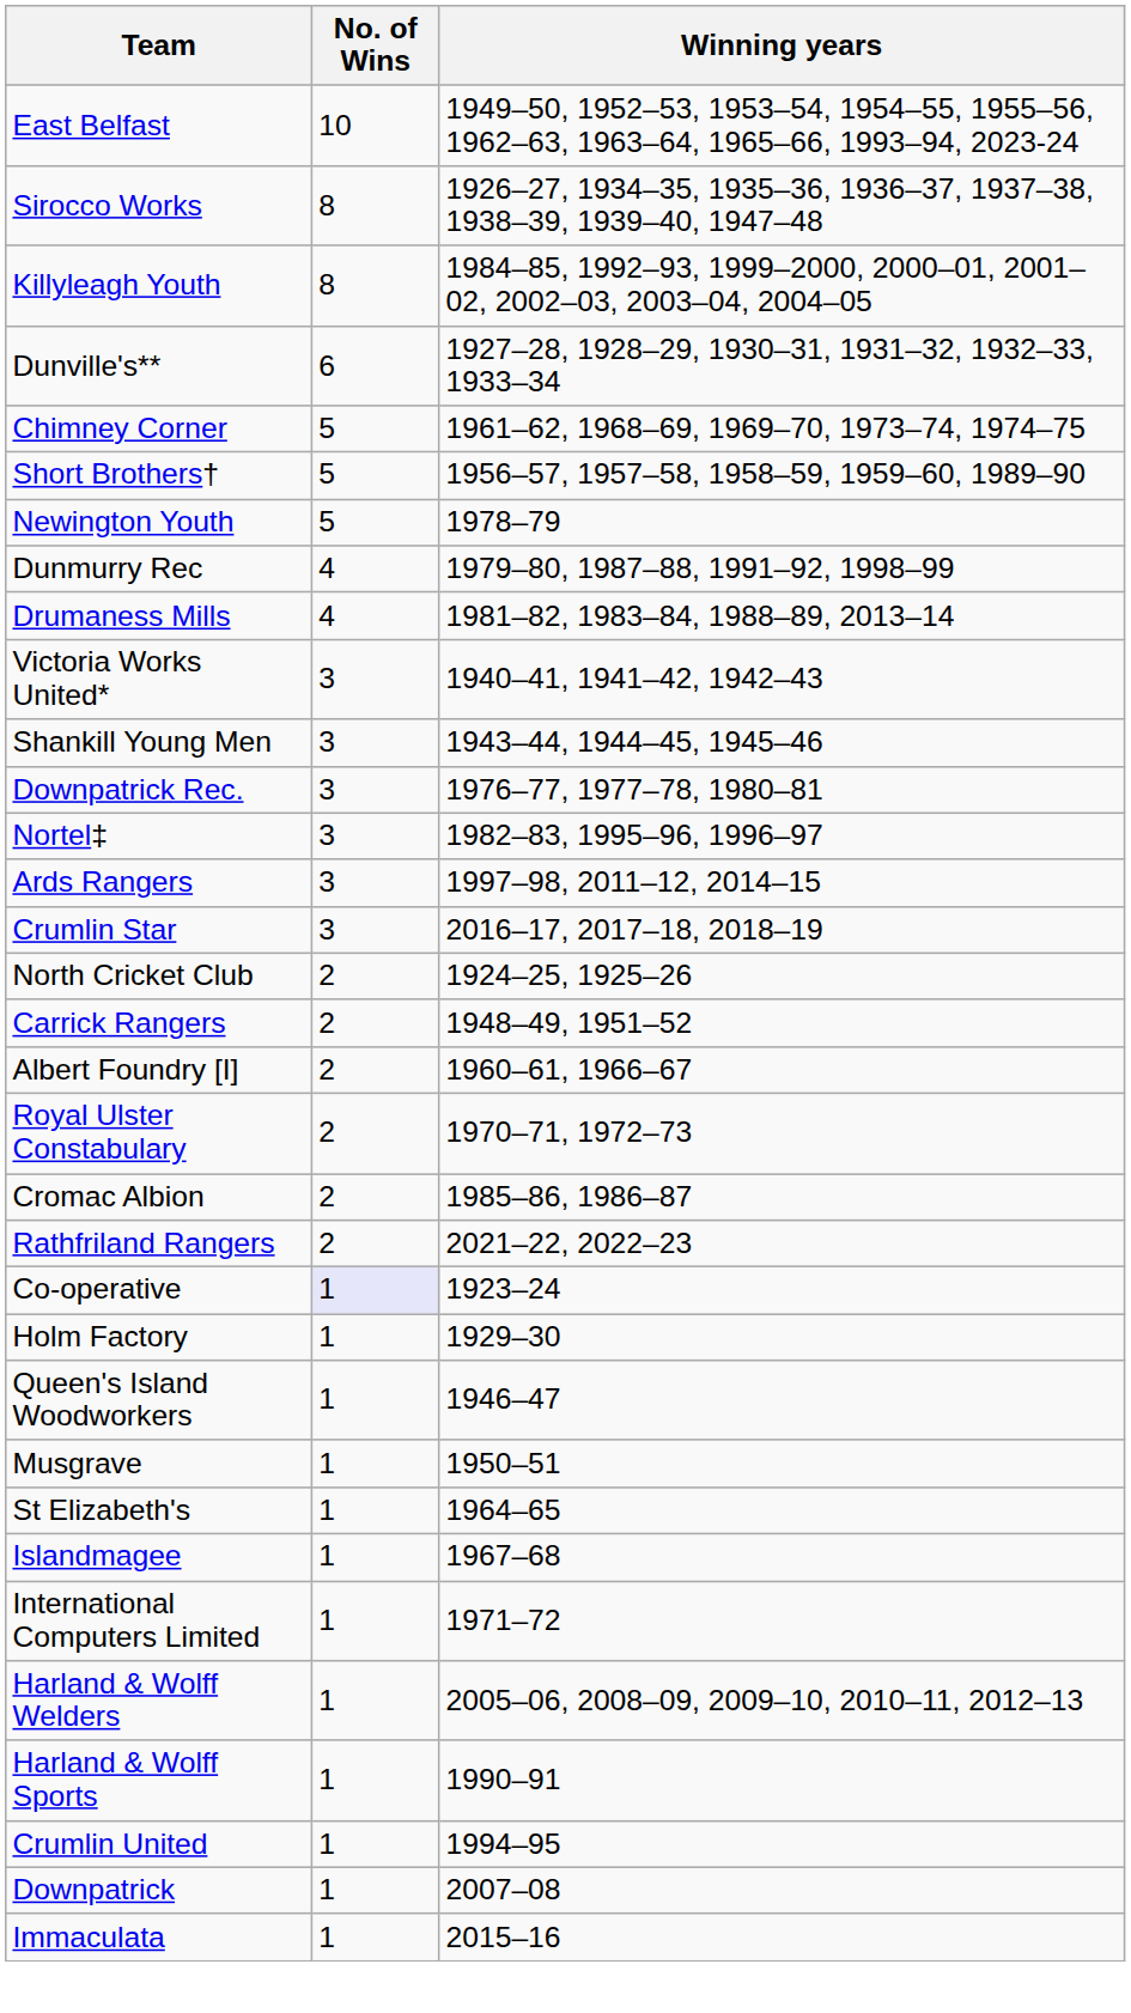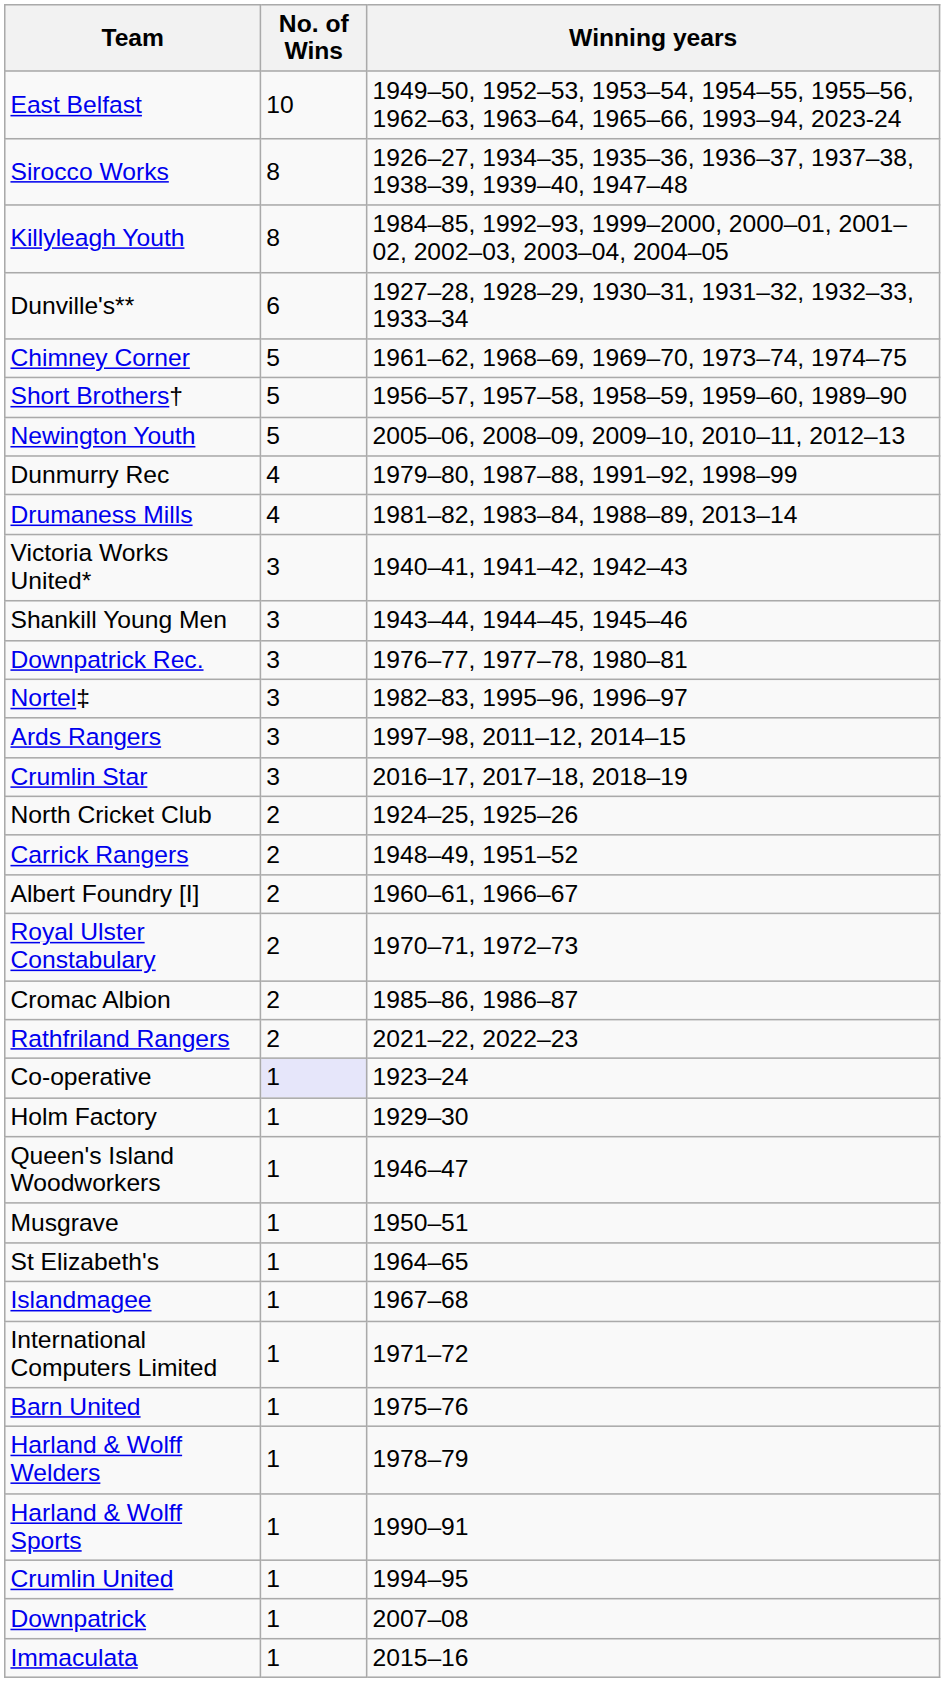 <table class="wikitable">
 <tr>
 <th>Team</th>
 <th>No. of Wins</th>
 <th>Winning years</th>
 </tr>
 <tr>
 <td><a href='#'>East Belfast</a></td>
 <td>10</td>
 <td>1949–50, 1952–53, 1953–54, 1954–55, 1955–56, 1962–63, 1963–64, 1965–66, 1993–94, 2023-24</td>
 </tr>
 <tr>
 <td><a href='#'>Sirocco Works</a></td>
 <td>8</td>
 <td>1926–27, 1934–35, 1935–36, 1936–37, 1937–38, 1938–39, 1939–40, 1947–48</td>
 </tr>
 <tr>
 <td><a href='#'>Killyleagh Youth</a></td>
 <td>8</td>
 <td>1984–85, 1992–93, 1999–2000, 2000–01, 2001–02, 2002–03, 2003–04, 2004–05</td>
 </tr>
 <tr>
 <td>Dunville's**</td>
 <td>6</td>
 <td>1927–28, 1928–29, 1930–31, 1931–32, 1932–33, 1933–34</td>
 </tr>
 <tr>
 <td><a href='#'>Chimney Corner</a></td>
 <td>5</td>
 <td>1961–62, 1968–69, 1969–70, 1973–74, 1974–75</td>
 </tr>
 <tr>
 <td><a href='#'>Short Brothers</a>†</td>
 <td>5</td>
 <td>1956–57, 1957–58, 1958–59, 1959–60, 1989–90</td>
 </tr>
 <tr>
 <td><a href='#'>Newington Youth</a></td>
 <td>5</td>
-<td>1978–79</td>
+<td>2005–06, 2008–09, 2009–10, 2010–11, 2012–13</td>
 </tr>
 <tr>
 <td>Dunmurry Rec</td>
 <td>4</td>
 <td>1979–80, 1987–88, 1991–92, 1998–99</td>
 </tr>
 <tr>
 <td><a href='#'>Drumaness Mills</a></td>
 <td>4</td>
 <td>1981–82, 1983–84, 1988–89, 2013–14</td>
 </tr>
 <tr>
 <td>Victoria Works United*</td>
 <td>3</td>
 <td>1940–41, 1941–42, 1942–43</td>
 </tr>
 <tr>
 <td>Shankill Young Men</td>
 <td>3</td>
 <td>1943–44, 1944–45, 1945–46</td>
 </tr>
 <tr>
 <td><a href='#'>Downpatrick Rec.</a></td>
 <td>3</td>
 <td>1976–77, 1977–78, 1980–81</td>
 </tr>
 <tr>
 <td><a href='#'>Nortel</a>‡</td>
 <td>3</td>
 <td>1982–83, 1995–96, 1996–97</td>
 </tr>
 <tr>
 <td><a href='#'>Ards Rangers</a></td>
 <td>3</td>
 <td>1997–98, 2011–12, 2014–15</td>
 </tr>
 <tr>
 <td><a href='#'>Crumlin Star</a></td>
 <td>3</td>
 <td>2016–17, 2017–18, 2018–19</td>
 </tr>
 <tr>
 <td>North Cricket Club</td>
 <td>2</td>
 <td>1924–25, 1925–26</td>
 </tr>
 <tr>
 <td><a href='#'>Carrick Rangers</a></td>
 <td>2</td>
 <td>1948–49, 1951–52</td>
 </tr>
 <tr>
 <td>Albert Foundry [I]</td>
 <td>2</td>
 <td>1960–61, 1966–67</td>
 </tr>
 <tr>
 <td><a href='#'>Royal Ulster Constabulary</a></td>
 <td>2</td>
 <td>1970–71, 1972–73</td>
 </tr>
 <tr>
 <td>Cromac Albion</td>
 <td>2</td>
 <td>1985–86, 1986–87</td>
 </tr>
 <tr>
 <td><a href='#'>Rathfriland Rangers</a></td>
 <td>2</td>
 <td>2021–22, 2022–23</td>
 </tr>
 <tr>
 <td>Co-operative</td>
 <td style="background: lavender;">1</td>
 <td>1923–24</td>
 </tr>
 <tr>
 <td>Holm Factory</td>
 <td>1</td>
 <td>1929–30</td>
 </tr>
 <tr>
 <td>Queen's Island Woodworkers</td>
 <td>1</td>
 <td>1946–47</td>
 </tr>
 <tr>
 <td>Musgrave</td>
 <td>1</td>
 <td>1950–51</td>
 </tr>
 <tr>
 <td>St Elizabeth's</td>
 <td>1</td>
 <td>1964–65</td>
 </tr>
 <tr>
 <td><a href='#'>Islandmagee</a></td>
 <td>1</td>
 <td>1967–68</td>
 </tr>
 <tr>
 <td>International Computers Limited</td>
 <td>1</td>
 <td>1971–72</td>
 </tr>
 <tr>
+<td><a href='#'>Barn United</a></td>
+<td>1</td>
+<td>1975–76</td>
+</tr>
+<tr>
 <td><a href='#'>Harland & Wolff Welders</a></td>
 <td>1</td>
-<td>2005–06, 2008–09, 2009–10, 2010–11, 2012–13</td>
+<td>1978–79</td>
 </tr>
 <tr>
 <td><a href='#'>Harland & Wolff Sports</a></td>
 <td>1</td>
 <td>1990–91</td>
 </tr>
 <tr>
 <td><a href='#'>Crumlin United</a></td>
 <td>1</td>
 <td>1994–95</td>
 </tr>
 <tr>
 <td><a href='#'>Downpatrick</a></td>
 <td>1</td>
 <td>2007–08</td>
 </tr>
 <tr>
 <td><a href='#'>Immaculata</a></td>
 <td>1</td>
 <td>2015–16</td>
 </tr>
 </table>
